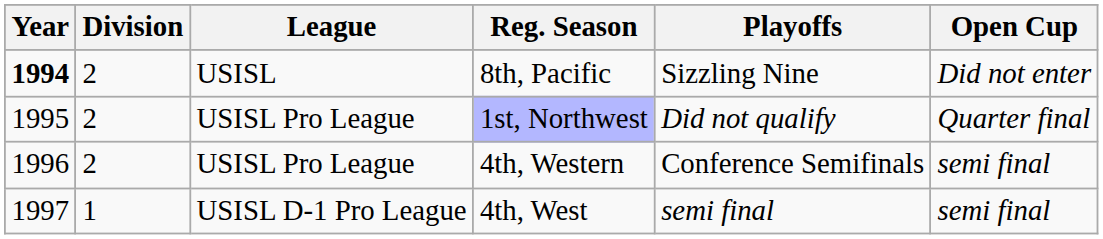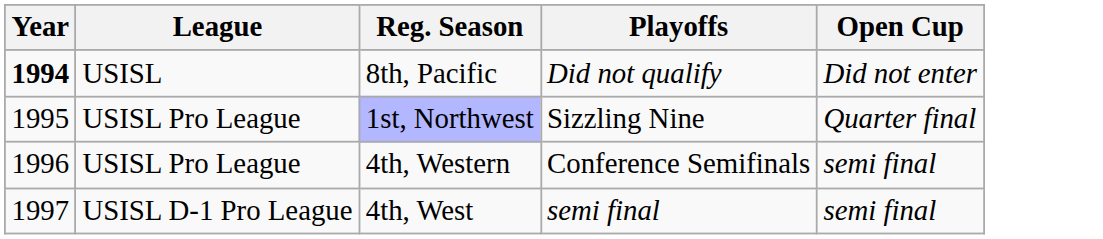 <table class="wikitable">
 <tr>
 <th>Year</th>
-<th>Division</th>
 <th>League</th>
 <th>Reg. Season</th>
 <th>Playoffs</th>
 <th>Open Cup</th>
 </tr>
 <tr>
 <td><strong>1994</strong></td>
-<td>2</td>
 <td>USISL</td>
 <td>8th, Pacific</td>
-<td>Sizzling Nine</td>
+<td><em>Did not qualify</em></td>
 <td><em>Did not enter</em></td>
 </tr>
 <tr>
 <td>1995</td>
-<td>2</td>
 <td>USISL Pro League</td>
 <td bgcolor="B3B7FF">1st, Northwest</td>
-<td><em>Did not qualify</em></td>
+<td>Sizzling Nine</td>
 <td><em>Quarter final</em></td>
 </tr>
 <tr>
 <td>1996</td>
-<td>2</td>
 <td>USISL Pro League</td>
 <td>4th, Western</td>
 <td>Conference Semifinals</td>
 <td><em>semi final</em></td>
 </tr>
 <tr>
 <td>1997</td>
-<td>1</td>
 <td>USISL D-1 Pro League</td>
 <td>4th, West</td>
 <td><em>semi final</em></td>
 <td><em>semi final</em></td>
 </tr>
 </table>
